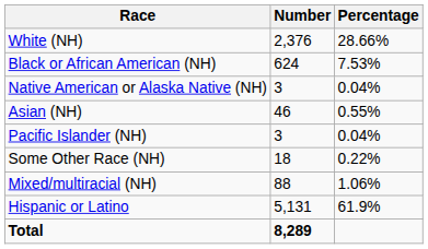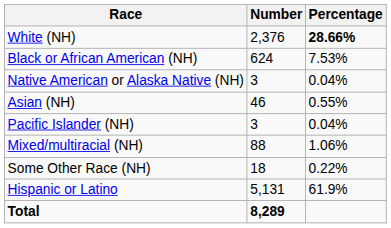 <table class="wikitable">
 <tr>
 <th>Race</th>
 <th>Number</th>
 <th>Percentage</th>
 </tr>
 <tr>
 <td><a href='#'>White</a> (NH)</td>
 <td>2,376</td>
-<td>28.66%</td>
+<td><strong>28.66%</strong></td>
 </tr>
 <tr>
 <td><a href='#'>Black or African American</a> (NH)</td>
 <td>624</td>
 <td>7.53%</td>
 </tr>
 <tr>
 <td><a href='#'>Native American</a> or <a href='#'>Alaska Native</a> (NH)</td>
 <td>3</td>
 <td>0.04%</td>
 </tr>
 <tr>
 <td><a href='#'>Asian</a> (NH)</td>
 <td>46</td>
 <td>0.55%</td>
 </tr>
 <tr>
 <td><a href='#'>Pacific Islander</a> (NH)</td>
 <td>3</td>
 <td>0.04%</td>
 </tr>
 <tr>
+<td><a href='#'>Mixed/multiracial</a> (NH)</td>
+<td>88</td>
+<td>1.06%</td>
+</tr>
+<tr>
 <td>Some Other Race (NH)</td>
 <td>18</td>
 <td>0.22%</td>
-</tr>
-<tr>
-<td><a href='#'>Mixed/multiracial</a> (NH)</td>
-<td>88</td>
-<td>1.06%</td>
 </tr>
 <tr>
 <td><a href='#'>Hispanic or Latino</a></td>
 <td>5,131</td>
 <td>61.9%</td>
 </tr>
 <tr>
 <td><strong>Total</strong></td>
 <td><strong>8,289</strong></td>
 <td></td>
 </tr>
 </table>
